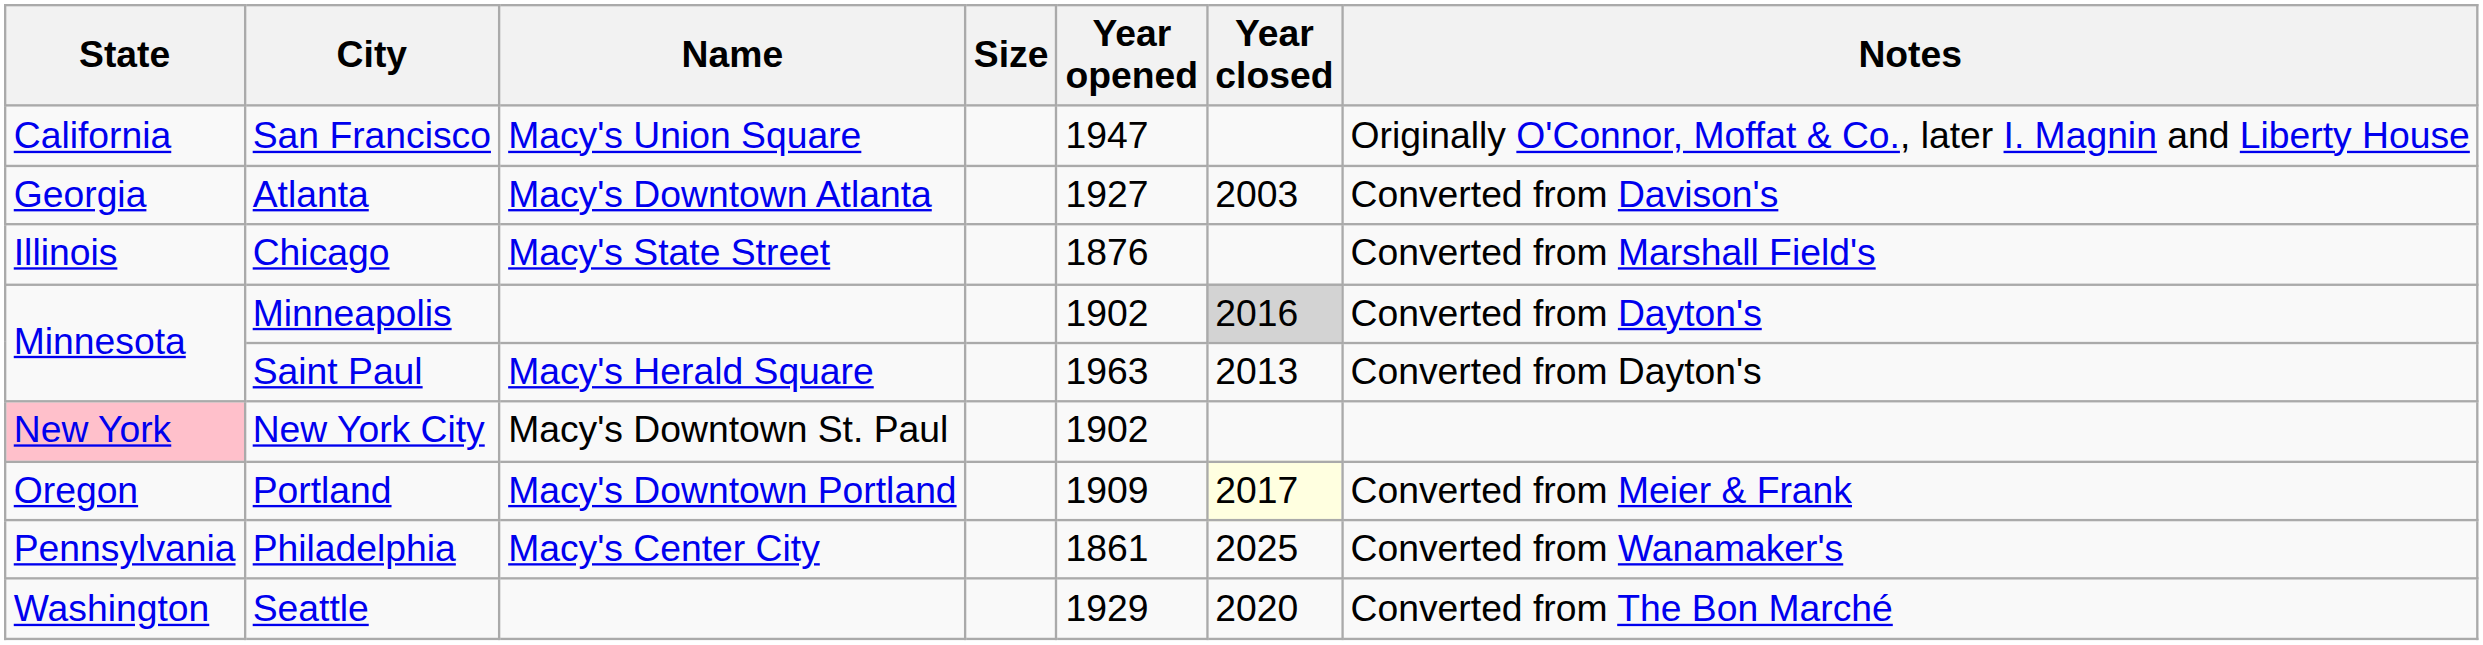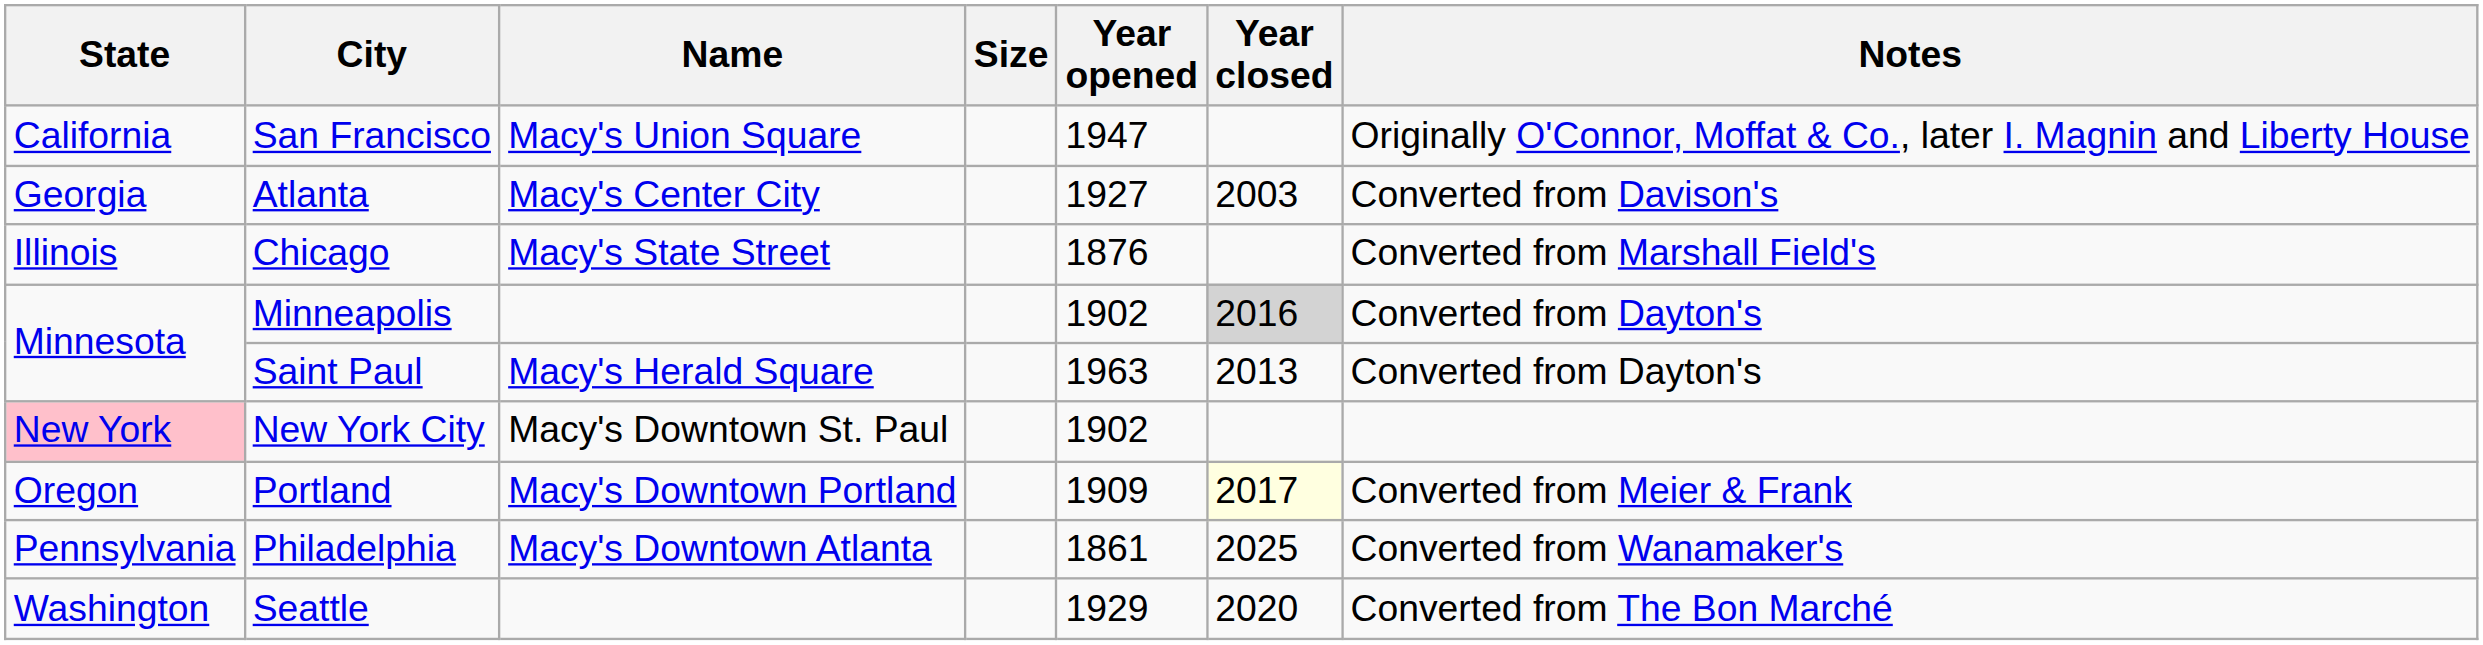 <table class="wikitable sortable">
 <tr>
 <th>State</th>
 <th>City</th>
 <th>Name</th>
 <th>Size</th>
 <th>Year<br>opened</th>
 <th>Year<br>closed</th>
 <th>Notes</th>
 </tr>
 <tr>
 <td><a href='#'>California</a></td>
 <td><a href='#'>San Francisco</a></td>
 <td><a href='#'>Macy's Union Square</a></td>
 <td></td>
 <td>1947</td>
 <td></td>
 <td>Originally <a href='#'>O'Connor, Moffat & Co.</a>, later <a href='#'>I. Magnin</a> and <a href='#'>Liberty House</a></td>
 </tr>
 <tr>
 <td><a href='#'>Georgia</a></td>
 <td><a href='#'>Atlanta</a></td>
-<td><a href='#'>Macy's Downtown Atlanta</a></td>
+<td><a href='#'>Macy's Center City</a></td>
 <td></td>
 <td>1927</td>
 <td>2003</td>
 <td>Converted from <a href='#'>Davison's</a></td>
 </tr>
 <tr>
 <td><a href='#'>Illinois</a></td>
 <td><a href='#'>Chicago</a></td>
 <td><a href='#'>Macy's State Street</a></td>
 <td></td>
 <td>1876</td>
 <td></td>
 <td>Converted from <a href='#'>Marshall Field's</a></td>
 </tr>
 <tr>
 <td rowspan="2"><a href='#'>Minnesota</a></td>
 <td><a href='#'>Minneapolis</a></td>
 <td></td>
 <td></td>
 <td>1902</td>
 <td style="background: lightgrey;">2016</td>
 <td>Converted from <a href='#'>Dayton's</a></td>
 </tr>
 <tr>
 <td><a href='#'>Saint Paul</a></td>
 <td><a href='#'>Macy's Herald Square</a></td>
 <td></td>
 <td>1963</td>
 <td>2013</td>
 <td>Converted from Dayton's</td>
 </tr>
 <tr>
 <td style="background: pink;"><a href='#'>New York</a></td>
 <td><a href='#'>New York City</a></td>
 <td>Macy's Downtown St. Paul</td>
 <td></td>
 <td>1902</td>
 <td></td>
 <td></td>
 </tr>
 <tr>
 <td><a href='#'>Oregon</a></td>
 <td><a href='#'>Portland</a></td>
 <td><a href='#'>Macy's Downtown Portland</a></td>
 <td></td>
 <td>1909</td>
 <td style="background: lightyellow;">2017</td>
 <td>Converted from <a href='#'>Meier & Frank</a></td>
 </tr>
 <tr>
 <td><a href='#'>Pennsylvania</a></td>
 <td><a href='#'>Philadelphia</a></td>
-<td><a href='#'>Macy's Center City</a></td>
+<td><a href='#'>Macy's Downtown Atlanta</a></td>
 <td></td>
 <td>1861</td>
 <td>2025</td>
 <td>Converted from <a href='#'>Wanamaker's</a></td>
 </tr>
 <tr>
 <td><a href='#'>Washington</a></td>
 <td><a href='#'>Seattle</a></td>
 <td></td>
 <td></td>
 <td>1929</td>
 <td>2020</td>
 <td>Converted from <a href='#'>The Bon Marché</a></td>
 </tr>
 </table>
